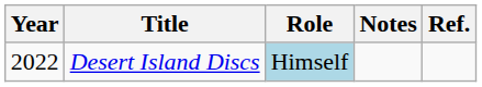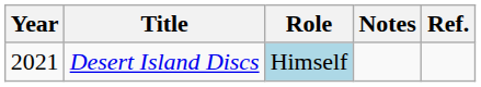 <table class="wikitable sortable">
 <tr>
 <th>Year</th>
 <th>Title</th>
 <th>Role</th>
 <th class="unsortable">Notes</th>
 <th>Ref.</th>
 </tr>
 <tr>
-<td>2022</td>
+<td>2021</td>
 <td><em><a href='#'>Desert Island Discs</a></em></td>
 <td style="background: lightblue;">Himself</td>
 <td></td>
 <td></td>
 </tr>
 </table>
